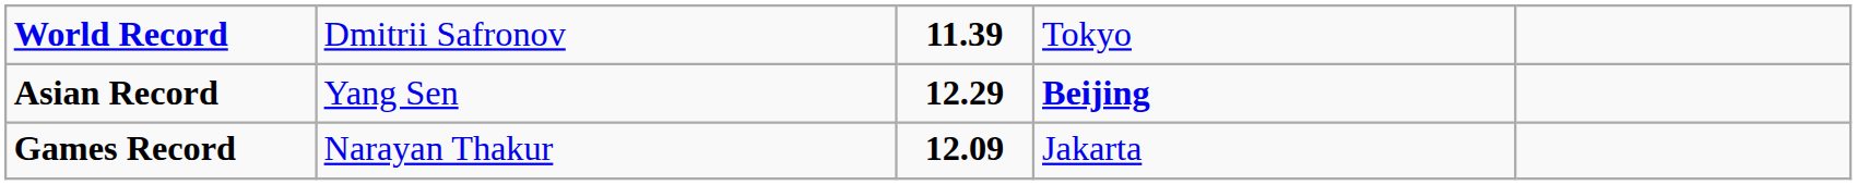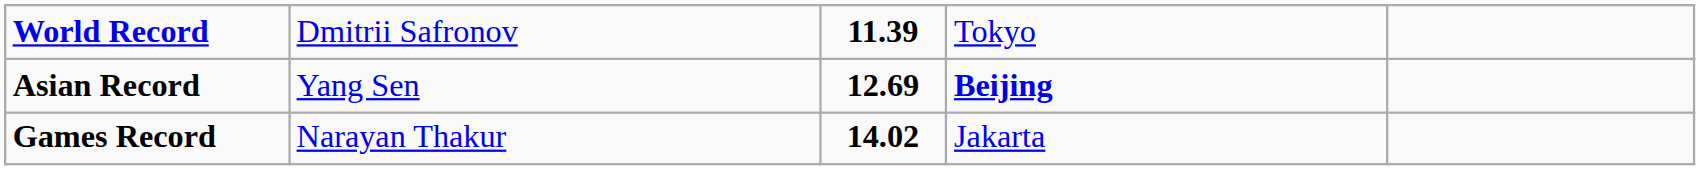 <table class="nowrap wikitable" style="font-size:90%">
 <tr>
 <td width="120"><strong><a href='#'>World Record</a></strong></td>
 <td width="230"> <a href='#'>Dmitrii Safronov</a></td>
 <td align="center" width="50"><strong>11.39</strong></td>
 <td width="190"> <a href='#'>Tokyo</a></td>
 <td align="right" width="130"></td>
 </tr>
 <tr>
 <td><strong>Asian Record</strong></td>
 <td> <a href='#'>Yang Sen</a></td>
-<td align="center"><strong>12.29</strong></td>
+<td align="center"><strong>12.69</strong></td>
 <td><strong> <a href='#'>Beijing</a></strong></td>
 <td align="right"></td>
 </tr>
 <tr>
 <td><strong>Games Record</strong></td>
 <td> <a href='#'>Narayan Thakur</a></td>
-<td align="center"><strong>12.09</strong></td>
+<td align="center"><strong>14.02</strong></td>
 <td> <a href='#'>Jakarta</a></td>
 <td align="right"></td>
 </tr>
 </table>
